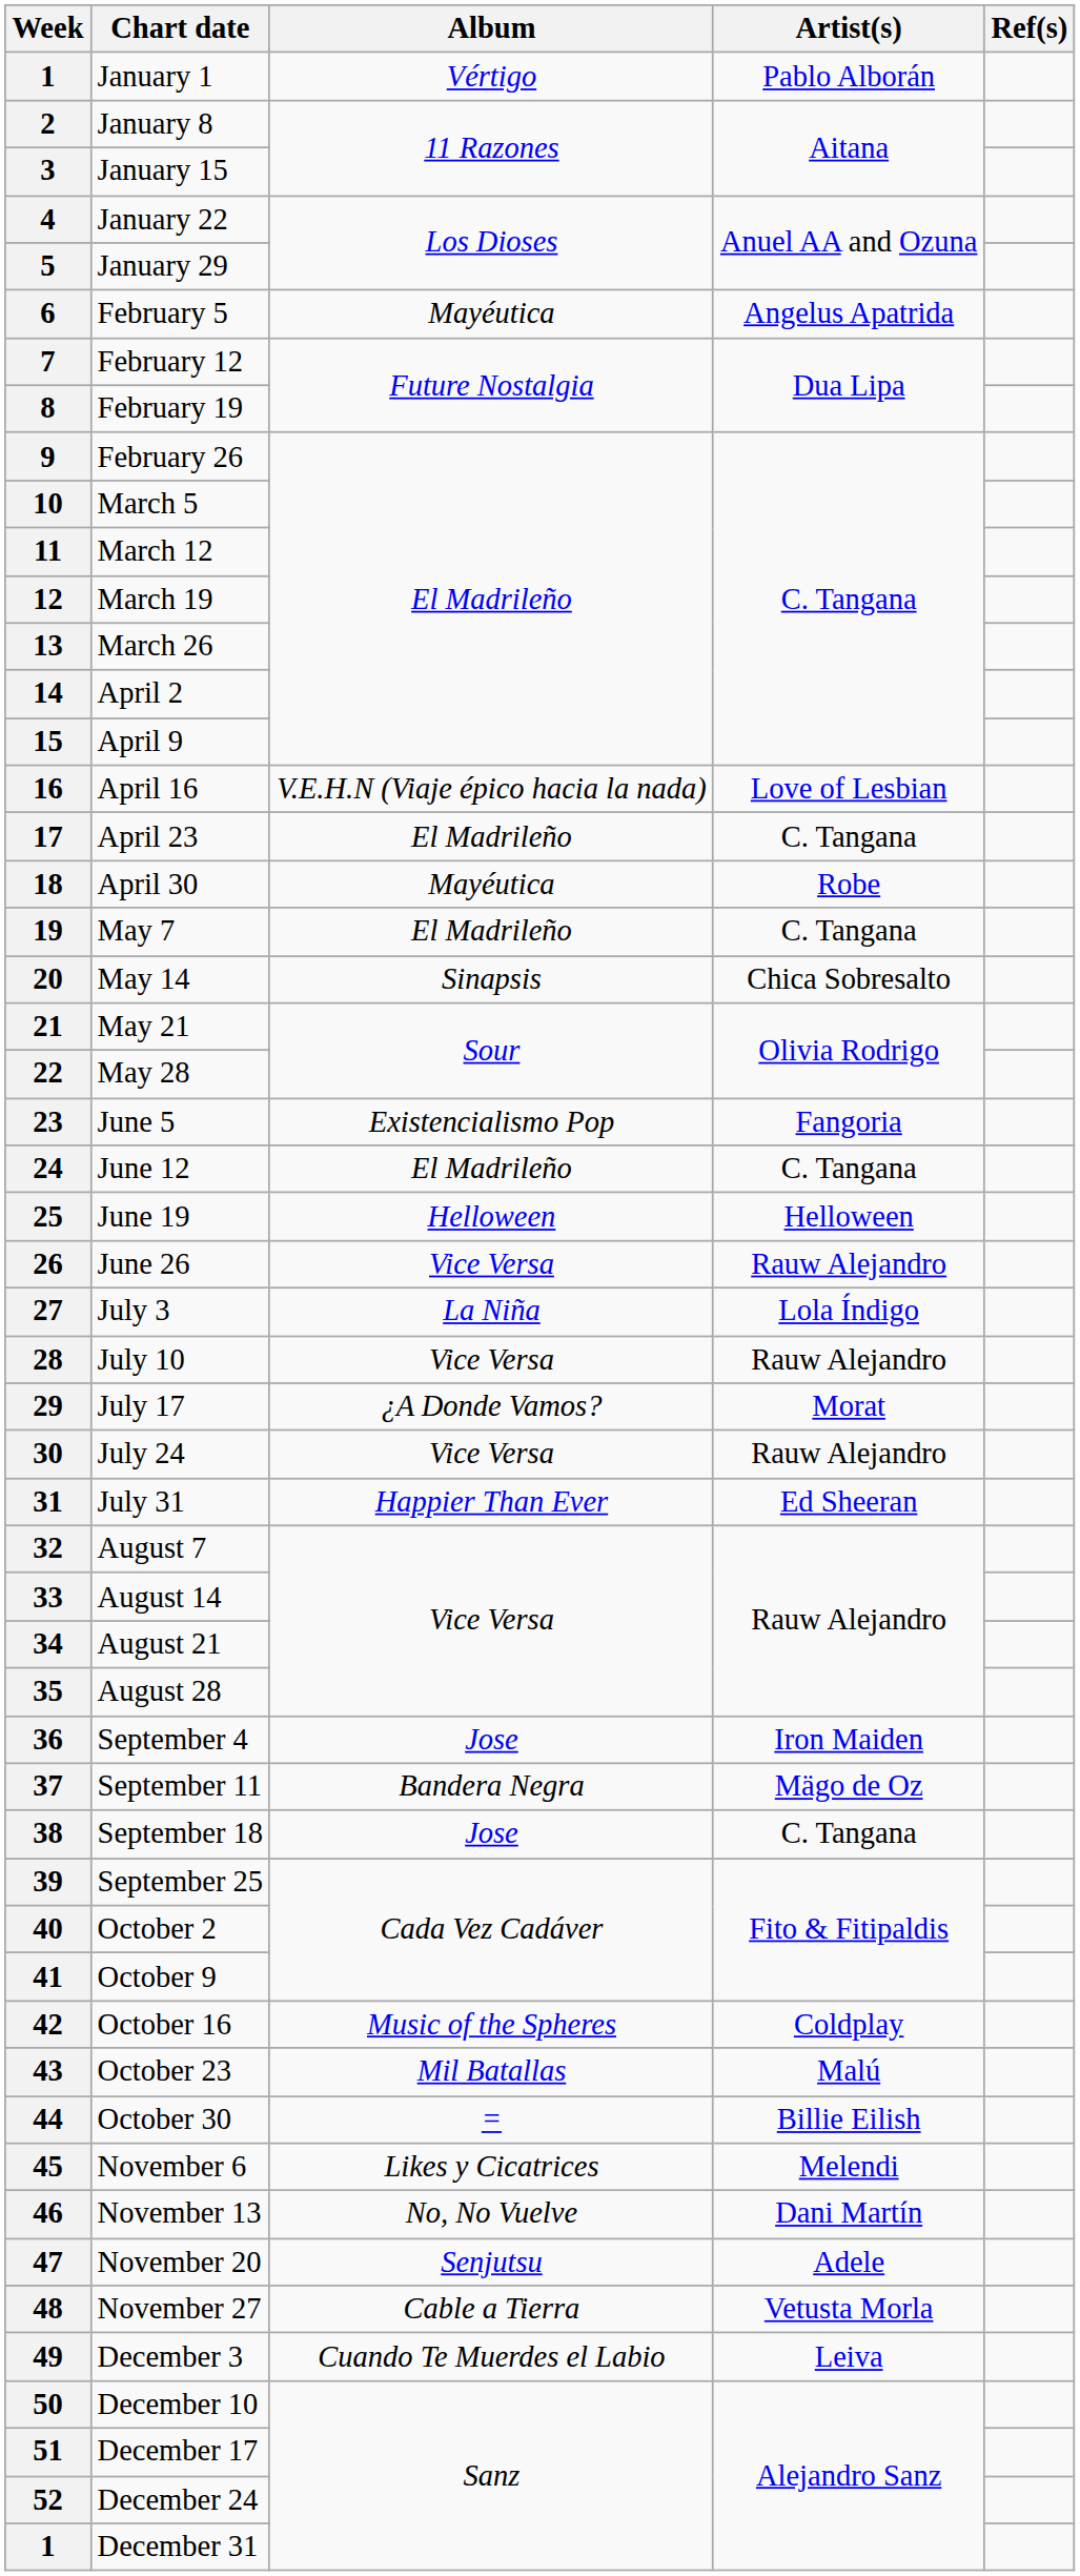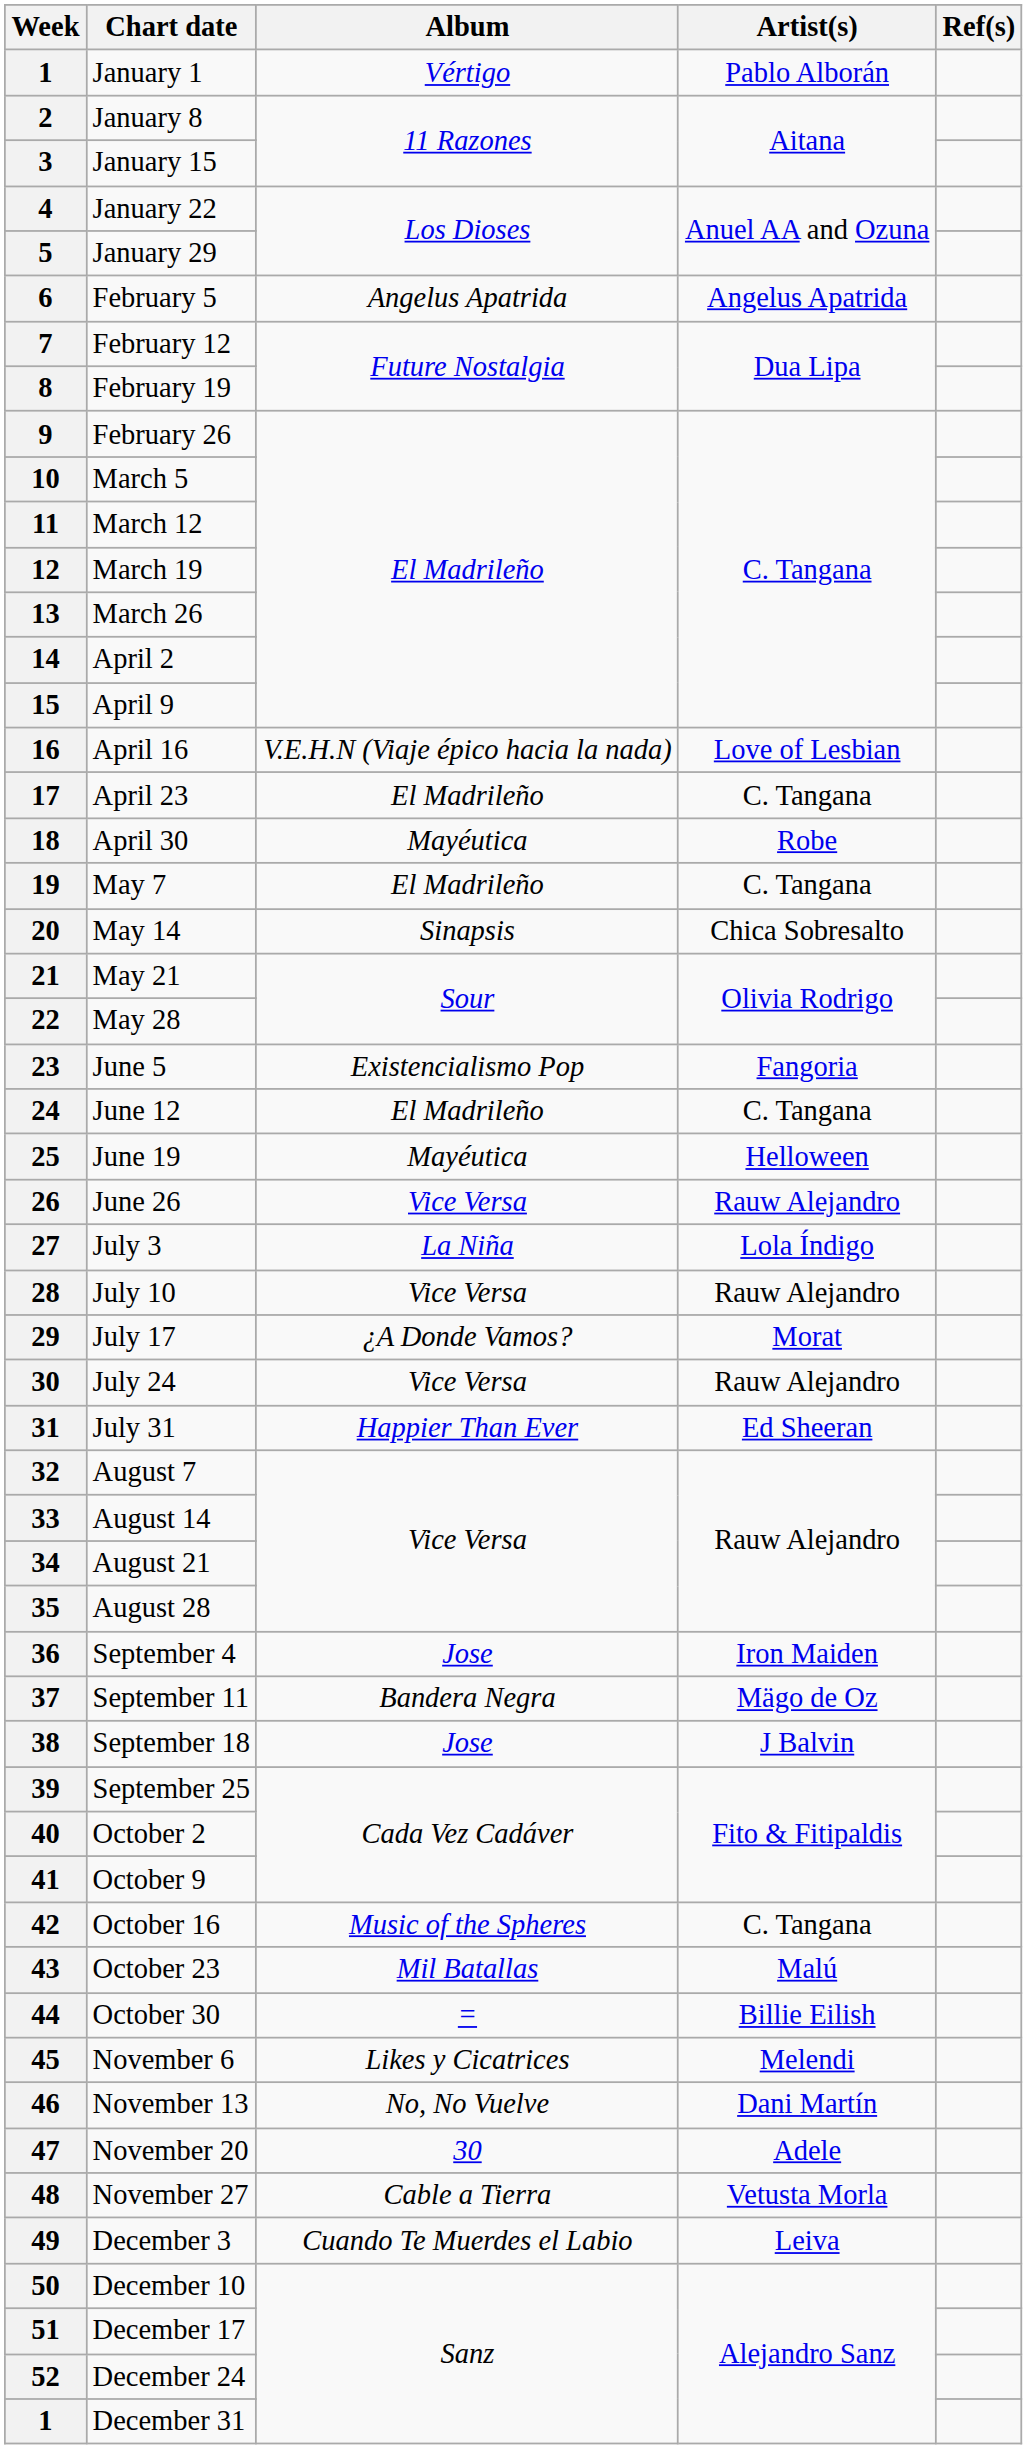 <table class="wikitable" style="text-align:center">
 <tr>
 <th>Week</th>
 <th>Chart date</th>
 <th>Album</th>
 <th>Artist(s)</th>
 <th>Ref(s)</th>
 </tr>
 <tr>
 <th>1</th>
 <td style="text-align: left">January 1</td>
 <td><em><a href='#'>Vértigo</a></em></td>
 <td><a href='#'>Pablo Alborán</a></td>
 <td></td>
 </tr>
 <tr>
 <th>2</th>
 <td style="text-align: left">January 8</td>
 <td rowspan=2><em><a href='#'>11 Razones</a></em></td>
 <td rowspan=2><a href='#'>Aitana</a></td>
 <td></td>
 </tr>
 <tr>
 <th>3</th>
 <td style="text-align: left">January 15</td>
 <td></td>
 </tr>
 <tr>
 <th>4</th>
 <td style="text-align: left">January 22</td>
 <td rowspan=2><em><a href='#'>Los Dioses</a></em></td>
 <td rowspan=2><a href='#'>Anuel AA</a> and <a href='#'>Ozuna</a></td>
 <td></td>
 </tr>
 <tr>
 <th>5</th>
 <td style="text-align: left">January 29</td>
 <td></td>
 </tr>
 <tr>
 <th>6</th>
 <td style="text-align: left">February 5</td>
-<td><em>Mayéutica</em></td>
+<td><em>Angelus Apatrida</em></td>
 <td><a href='#'>Angelus Apatrida</a></td>
 <td></td>
 </tr>
 <tr>
 <th>7</th>
 <td style="text-align: left">February 12</td>
 <td rowspan=2><em><a href='#'>Future Nostalgia</a></em></td>
 <td rowspan=2><a href='#'>Dua Lipa</a></td>
 <td></td>
 </tr>
 <tr>
 <th>8</th>
 <td style="text-align: left">February 19</td>
 <td></td>
 </tr>
 <tr>
 <th>9</th>
 <td style="text-align: left">February 26</td>
 <td rowspan=7><em><a href='#'>El Madrileño</a></em></td>
 <td rowspan=7><a href='#'>C. Tangana</a></td>
 <td></td>
 </tr>
 <tr>
 <th>10</th>
 <td style="text-align: left">March 5</td>
 <td></td>
 </tr>
 <tr>
 <th>11</th>
 <td style="text-align: left">March 12</td>
 <td></td>
 </tr>
 <tr>
 <th>12</th>
 <td style="text-align: left">March 19</td>
 <td></td>
 </tr>
 <tr>
 <th>13</th>
 <td style="text-align: left">March 26</td>
 <td></td>
 </tr>
 <tr>
 <th>14</th>
 <td style="text-align: left">April 2</td>
 <td></td>
 </tr>
 <tr>
 <th>15</th>
 <td style="text-align: left">April 9</td>
 <td></td>
 </tr>
 <tr>
 <th>16</th>
 <td style="text-align: left">April 16</td>
 <td><em>V.E.H.N (Viaje épico hacia la nada)</em></td>
 <td><a href='#'>Love of Lesbian</a></td>
 <td></td>
 </tr>
 <tr>
 <th>17</th>
 <td style="text-align: left">April 23</td>
 <td><em>El Madrileño</em></td>
 <td>C. Tangana</td>
 <td></td>
 </tr>
 <tr>
 <th>18</th>
 <td style="text-align: left">April 30</td>
 <td><em>Mayéutica</em></td>
 <td><a href='#'>Robe</a></td>
 <td></td>
 </tr>
 <tr>
 <th>19</th>
 <td style="text-align: left">May 7</td>
 <td><em>El Madrileño</em></td>
 <td>C. Tangana</td>
 <td></td>
 </tr>
 <tr>
 <th>20</th>
 <td style="text-align: left">May 14</td>
 <td><em>Sinapsis</em></td>
 <td>Chica Sobresalto</td>
 <td></td>
 </tr>
 <tr>
 <th>21</th>
 <td style="text-align: left">May 21</td>
 <td rowspan=2><em><a href='#'>Sour</a></em></td>
 <td rowspan=2><a href='#'>Olivia Rodrigo</a></td>
 <td></td>
 </tr>
 <tr>
 <th>22</th>
 <td style="text-align: left">May 28</td>
 <td></td>
 </tr>
 <tr>
 <th>23</th>
 <td style="text-align: left">June 5</td>
 <td><em>Existencialismo Pop</em></td>
 <td><a href='#'>Fangoria</a></td>
 <td></td>
 </tr>
 <tr>
 <th>24</th>
 <td style="text-align: left">June 12</td>
 <td><em>El Madrileño</em></td>
 <td>C. Tangana</td>
 <td></td>
 </tr>
 <tr>
 <th>25</th>
 <td style="text-align: left">June 19</td>
-<td><em><a href='#'>Helloween</a></em></td>
+<td><em>Mayéutica</em></td>
 <td><a href='#'>Helloween</a></td>
 <td></td>
 </tr>
 <tr>
 <th>26</th>
 <td style="text-align: left">June 26</td>
 <td><em><a href='#'>Vice Versa</a></em></td>
 <td><a href='#'>Rauw Alejandro</a></td>
 <td></td>
 </tr>
 <tr>
 <th>27</th>
 <td style="text-align: left">July 3</td>
 <td><em><a href='#'>La Niña</a></em></td>
 <td><a href='#'>Lola Índigo</a></td>
 <td></td>
 </tr>
 <tr>
 <th>28</th>
 <td style="text-align: left">July 10</td>
 <td><em>Vice Versa</em></td>
 <td>Rauw Alejandro</td>
 <td></td>
 </tr>
 <tr>
 <th>29</th>
 <td style="text-align: left">July 17</td>
 <td><em>¿A Donde Vamos?</em></td>
 <td><a href='#'>Morat</a></td>
 <td></td>
 </tr>
 <tr>
 <th>30</th>
 <td style="text-align: left">July 24</td>
 <td><em>Vice Versa</em></td>
 <td>Rauw Alejandro</td>
 <td></td>
 </tr>
 <tr>
 <th>31</th>
 <td style="text-align: left">July 31</td>
 <td><em><a href='#'>Happier Than Ever</a></em></td>
 <td><a href='#'>Ed Sheeran</a></td>
 <td></td>
 </tr>
 <tr>
 <th>32</th>
 <td style="text-align: left">August 7</td>
 <td rowspan=4><em>Vice Versa</em></td>
 <td rowspan=4>Rauw Alejandro</td>
 <td></td>
 </tr>
 <tr>
 <th>33</th>
 <td style="text-align: left">August 14</td>
 <td></td>
 </tr>
 <tr>
 <th>34</th>
 <td style="text-align: left">August 21</td>
 <td></td>
 </tr>
 <tr>
 <th>35</th>
 <td style="text-align: left">August 28</td>
 <td></td>
 </tr>
 <tr>
 <th>36</th>
 <td style="text-align: left">September 4</td>
 <td><em><a href='#'>Jose</a></em></td>
 <td><a href='#'>Iron Maiden</a></td>
 <td></td>
 </tr>
 <tr>
 <th>37</th>
 <td style="text-align: left">September 11</td>
 <td><em>Bandera Negra</em></td>
 <td><a href='#'>Mägo de Oz</a></td>
 <td></td>
 </tr>
 <tr>
 <th>38</th>
 <td style="text-align: left">September 18</td>
 <td><em><a href='#'>Jose</a></em></td>
-<td>C. Tangana</td>
+<td><a href='#'>J Balvin</a></td>
 <td></td>
 </tr>
 <tr>
 <th>39</th>
 <td style="text-align: left">September 25</td>
 <td rowspan=3><em>Cada Vez Cadáver</em></td>
 <td rowspan=3><a href='#'>Fito & Fitipaldis</a></td>
 <td></td>
 </tr>
 <tr>
 <th>40</th>
 <td style="text-align: left">October 2</td>
 <td></td>
 </tr>
 <tr>
 <th>41</th>
 <td style="text-align: left">October 9</td>
 <td></td>
 </tr>
 <tr>
 <th>42</th>
 <td style="text-align: left">October 16</td>
 <td><em><a href='#'>Music of the Spheres</a></em></td>
-<td><a href='#'>Coldplay</a></td>
+<td>C. Tangana</td>
 <td></td>
 </tr>
 <tr>
 <th>43</th>
 <td style="text-align: left">October 23</td>
 <td><em><a href='#'>Mil Batallas</a></em></td>
 <td><a href='#'>Malú</a></td>
 <td></td>
 </tr>
 <tr>
 <th>44</th>
 <td style="text-align: left">October 30</td>
 <td><em><a href='#'>=</a></em></td>
 <td><a href='#'>Billie Eilish</a></td>
 <td></td>
 </tr>
 <tr>
 <th>45</th>
 <td style="text-align: left">November 6</td>
 <td><em>Likes y Cicatrices</em></td>
 <td><a href='#'>Melendi</a></td>
 <td></td>
 </tr>
 <tr>
 <th>46</th>
 <td style="text-align: left">November 13</td>
 <td><em>No, No Vuelve</em></td>
 <td><a href='#'>Dani Martín</a></td>
 <td></td>
 </tr>
 <tr>
 <th>47</th>
 <td style="text-align: left">November 20</td>
-<td><em><a href='#'>Senjutsu</a></em></td>
+<td><em><a href='#'>30</a></em></td>
 <td><a href='#'>Adele</a></td>
 <td></td>
 </tr>
 <tr>
 <th>48</th>
 <td style="text-align: left">November 27</td>
 <td><em>Cable a Tierra</em></td>
 <td><a href='#'>Vetusta Morla</a></td>
 <td></td>
 </tr>
 <tr>
 <th>49</th>
 <td style="text-align: left">December 3</td>
 <td><em>Cuando Te Muerdes el Labio</em></td>
 <td><a href='#'>Leiva</a></td>
 <td></td>
 </tr>
 <tr>
 <th>50</th>
 <td style="text-align: left">December 10</td>
 <td rowspan=4><em>Sanz</em></td>
 <td rowspan=4><a href='#'>Alejandro Sanz</a></td>
 <td></td>
 </tr>
 <tr>
 <th>51</th>
 <td style="text-align: left">December 17</td>
 <td></td>
 </tr>
 <tr>
 <th>52</th>
 <td style="text-align: left">December 24</td>
 <td></td>
 </tr>
 <tr>
 <th>1</th>
 <td style="text-align: left">December 31</td>
 <td></td>
 </tr>
 </table>
